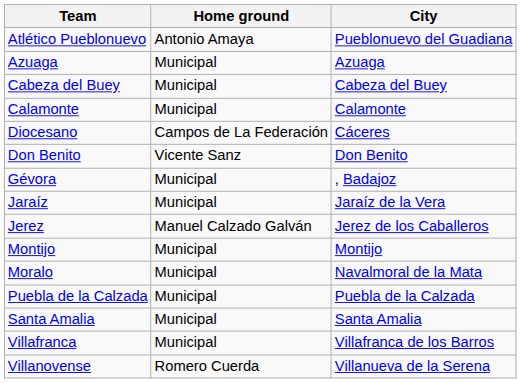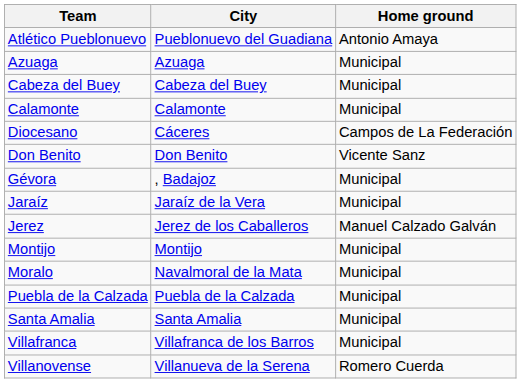 <table class="wikitable sortable">
 <tr>
 <th>Team</th>
+<th>City</th>
 <th>Home ground</th>
-<th>City</th>
 </tr>
 <tr>
 <td><a href='#'>Atlético Pueblonuevo</a></td>
+<td><a href='#'>Pueblonuevo del Guadiana</a></td>
 <td>Antonio Amaya</td>
-<td><a href='#'>Pueblonuevo del Guadiana</a></td>
 </tr>
 <tr>
 <td><a href='#'>Azuaga</a></td>
+<td><a href='#'>Azuaga</a></td>
 <td>Municipal<br></td>
-<td><a href='#'>Azuaga</a></td>
 </tr>
 <tr>
 <td><a href='#'>Cabeza del Buey</a></td>
+<td><a href='#'>Cabeza del Buey</a></td>
 <td>Municipal</td>
-<td><a href='#'>Cabeza del Buey</a></td>
 </tr>
 <tr>
 <td><a href='#'>Calamonte</a></td>
+<td><a href='#'>Calamonte</a></td>
 <td>Municipal<br></td>
-<td><a href='#'>Calamonte</a></td>
 </tr>
 <tr>
 <td><a href='#'>Diocesano</a></td>
+<td><a href='#'>Cáceres</a></td>
 <td>Campos de La Federación</td>
-<td><a href='#'>Cáceres</a></td>
 </tr>
 <tr>
 <td><a href='#'>Don Benito</a></td>
+<td><a href='#'>Don Benito</a></td>
 <td>Vicente Sanz</td>
-<td><a href='#'>Don Benito</a></td>
 </tr>
 <tr>
 <td><a href='#'>Gévora</a></td>
+<td>, <a href='#'>Badajoz</a></td>
 <td>Municipal </td>
-<td>, <a href='#'>Badajoz</a></td>
 </tr>
 <tr>
 <td><a href='#'>Jaraíz</a></td>
+<td><a href='#'>Jaraíz de la Vera</a></td>
 <td>Municipal</td>
-<td><a href='#'>Jaraíz de la Vera</a></td>
 </tr>
 <tr>
 <td><a href='#'>Jerez</a></td>
+<td><a href='#'>Jerez de los Caballeros</a></td>
 <td>Manuel Calzado Galván<br></td>
-<td><a href='#'>Jerez de los Caballeros</a></td>
 </tr>
 <tr>
 <td><a href='#'>Montijo</a></td>
+<td><a href='#'>Montijo</a></td>
 <td>Municipal</td>
-<td><a href='#'>Montijo</a></td>
 </tr>
 <tr>
 <td><a href='#'>Moralo</a></td>
+<td><a href='#'>Navalmoral de la Mata</a></td>
 <td>Municipal</td>
-<td><a href='#'>Navalmoral de la Mata</a></td>
 </tr>
 <tr>
 <td><a href='#'>Puebla de la Calzada</a></td>
+<td><a href='#'>Puebla de la Calzada</a></td>
 <td>Municipal</td>
-<td><a href='#'>Puebla de la Calzada</a></td>
 </tr>
 <tr>
 <td><a href='#'>Santa Amalia</a></td>
+<td><a href='#'>Santa Amalia</a></td>
 <td>Municipal</td>
-<td><a href='#'>Santa Amalia</a></td>
 </tr>
 <tr>
 <td><a href='#'>Villafranca</a></td>
+<td><a href='#'>Villafranca de los Barros</a></td>
 <td>Municipal</td>
-<td><a href='#'>Villafranca de los Barros</a></td>
 </tr>
 <tr>
 <td><a href='#'>Villanovense</a></td>
+<td><a href='#'>Villanueva de la Serena</a></td>
 <td>Romero Cuerda</td>
-<td><a href='#'>Villanueva de la Serena</a></td>
 </tr>
 </table>
